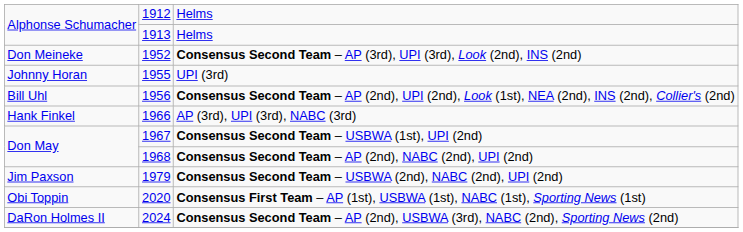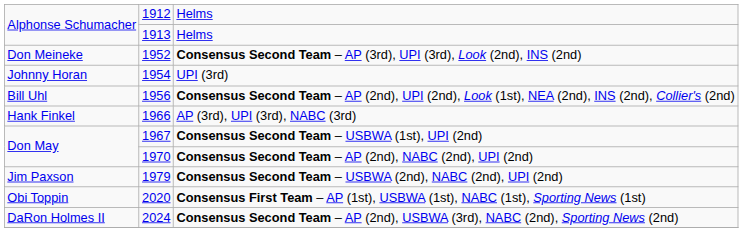 <table class="wikitable">
 <tr>
 <td rowspan=2><a href='#'>Alphonse Schumacher</a></td>
 <td><a href='#'>1912</a></td>
 <td><a href='#'>Helms</a></td>
 </tr>
 <tr>
 <td><a href='#'>1913</a></td>
 <td><a href='#'>Helms</a></td>
 </tr>
 <tr>
 <td><a href='#'>Don Meineke</a></td>
 <td><a href='#'>1952</a></td>
 <td><strong>Consensus Second Team</strong> – <a href='#'>AP</a> (3rd), <a href='#'>UPI</a> (3rd), <em><a href='#'>Look</a></em> (2nd), <a href='#'>INS</a> (2nd)</td>
 </tr>
 <tr>
 <td><a href='#'>Johnny Horan</a></td>
-<td><a href='#'>1955</a></td>
+<td><a href='#'>1954</a></td>
 <td><a href='#'>UPI</a> (3rd)</td>
 </tr>
 <tr>
 <td><a href='#'>Bill Uhl</a></td>
 <td><a href='#'>1956</a></td>
 <td><strong>Consensus Second Team</strong> – <a href='#'>AP</a> (2nd), <a href='#'>UPI</a> (2nd), <em><a href='#'>Look</a></em> (1st), <a href='#'>NEA</a> (2nd), <a href='#'>INS</a> (2nd), <em><a href='#'>Collier's</a></em> (2nd)</td>
 </tr>
 <tr>
 <td><a href='#'>Hank Finkel</a></td>
 <td><a href='#'>1966</a></td>
 <td><a href='#'>AP</a> (3rd), <a href='#'>UPI</a> (3rd), <a href='#'>NABC</a> (3rd)</td>
 </tr>
 <tr>
 <td rowspan=2><a href='#'>Don May</a></td>
 <td><a href='#'>1967</a></td>
 <td><strong>Consensus Second Team</strong> – <a href='#'>USBWA</a> (1st), <a href='#'>UPI</a> (2nd)</td>
 </tr>
 <tr>
-<td><a href='#'>1968</a></td>
+<td><a href='#'>1970</a></td>
 <td><strong>Consensus Second Team</strong> – <a href='#'>AP</a> (2nd), <a href='#'>NABC</a> (2nd), <a href='#'>UPI</a> (2nd)</td>
 </tr>
 <tr>
 <td><a href='#'>Jim Paxson</a></td>
 <td><a href='#'>1979</a></td>
 <td><strong>Consensus Second Team</strong> – <a href='#'>USBWA</a> (2nd), <a href='#'>NABC</a> (2nd), <a href='#'>UPI</a> (2nd)</td>
 </tr>
 <tr>
 <td><a href='#'>Obi Toppin</a></td>
 <td><a href='#'>2020</a></td>
 <td><strong>Consensus First Team</strong> – <a href='#'>AP</a> (1st), <a href='#'>USBWA</a> (1st), <a href='#'>NABC</a> (1st), <em><a href='#'>Sporting News</a></em> (1st)</td>
 </tr>
 <tr>
 <td><a href='#'>DaRon Holmes II</a></td>
 <td><a href='#'>2024</a></td>
 <td><strong>Consensus Second Team</strong> – <a href='#'>AP</a> (2nd), <a href='#'>USBWA</a> (3rd), <a href='#'>NABC</a> (2nd), <em><a href='#'>Sporting News</a></em> (2nd)</td>
 </tr>
 <tr>
 </tr>
 </table>
